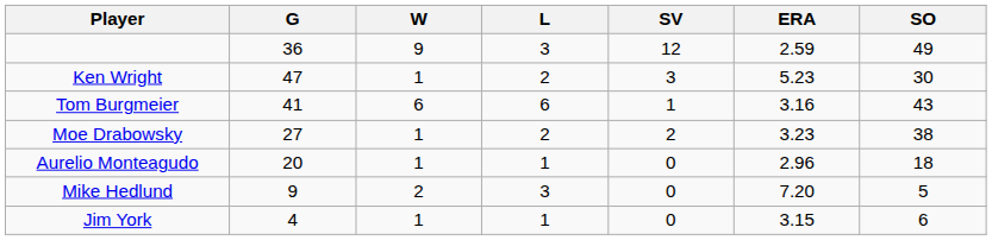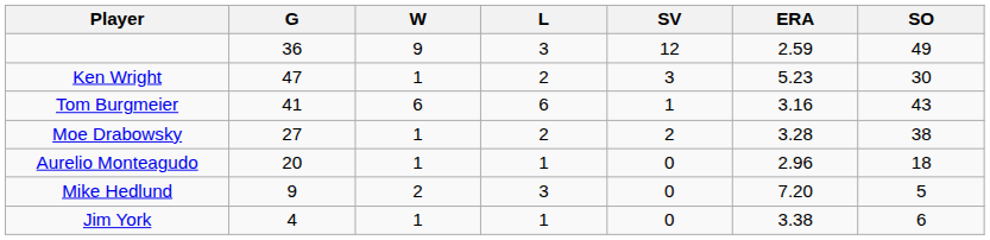 <table class="wikitable sortable">
 <tr>
 <th bgcolor="#DDDDFF" width="16%">Player</th>
 <th bgcolor="#DDDDFF" width="9%">G</th>
 <th bgcolor="#DDDDFF" width="9%">W</th>
 <th bgcolor="#DDDDFF" width="9%">L</th>
 <th bgcolor="#DDDDFF" width="9%">SV</th>
 <th bgcolor="#DDDDFF" width="9%">ERA</th>
 <th bgcolor="#DDDDFF" width="9%">SO</th>
 </tr>
 <tr align="center">
 <td></td>
 <td>36</td>
 <td>9</td>
 <td>3</td>
 <td>12</td>
 <td>2.59</td>
 <td>49</td>
 </tr>
 <tr align=center>
 <td><a href='#'>Ken Wright</a></td>
 <td>47</td>
 <td>1</td>
 <td>2</td>
 <td>3</td>
 <td>5.23</td>
 <td>30</td>
 </tr>
 <tr align=center>
 <td><a href='#'>Tom Burgmeier</a></td>
 <td>41</td>
 <td>6</td>
 <td>6</td>
 <td>1</td>
 <td>3.16</td>
 <td>43</td>
 </tr>
 <tr align=center>
 <td><a href='#'>Moe Drabowsky</a></td>
 <td>27</td>
 <td>1</td>
 <td>2</td>
 <td>2</td>
-<td>3.23</td>
+<td>3.28</td>
 <td>38</td>
 </tr>
 <tr align=center>
 <td><a href='#'>Aurelio Monteagudo</a></td>
 <td>20</td>
 <td>1</td>
 <td>1</td>
 <td>0</td>
 <td>2.96</td>
 <td>18</td>
 </tr>
 <tr align=center>
 <td><a href='#'>Mike Hedlund</a></td>
 <td>9</td>
 <td>2</td>
 <td>3</td>
 <td>0</td>
 <td>7.20</td>
 <td>5</td>
 </tr>
 <tr align=center>
 <td><a href='#'>Jim York</a></td>
 <td>4</td>
 <td>1</td>
 <td>1</td>
 <td>0</td>
-<td>3.15</td>
+<td>3.38</td>
 <td>6</td>
 </tr>
 </table>
